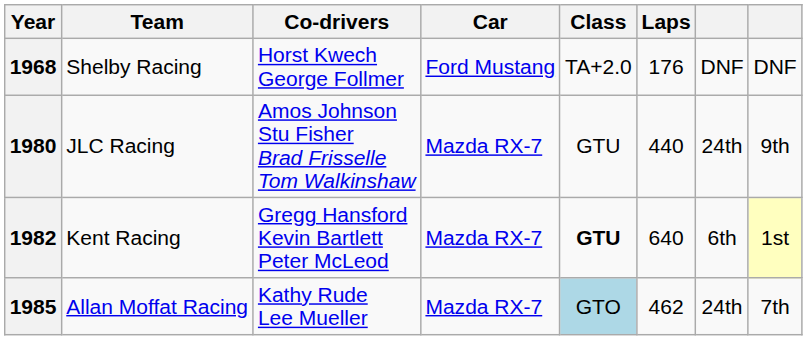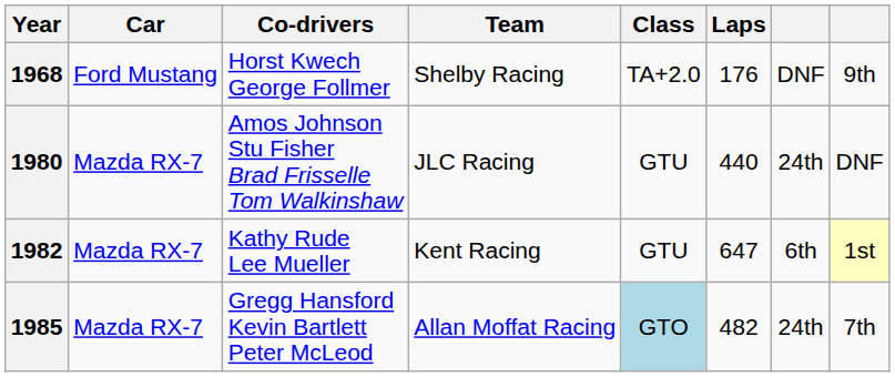 <table class="wikitable" style="text-align:center; font-size:90%">
 <tr>
 <th>Year</th>
+<th>Car</th>
+<th>Co-drivers</th>
 <th>Team</th>
-<th>Co-drivers</th>
-<th>Car</th>
 <th>Class</th>
 <th>Laps</th>
 <th></th>
 <th></th>
 </tr>
 <tr>
 <th>1968</th>
+<td align="left"><a href='#'>Ford Mustang</a></td>
+<td align="left"> <a href='#'>Horst Kwech</a><br> <a href='#'>George Follmer</a></td>
 <td align="left"> Shelby Racing</td>
-<td align="left"> <a href='#'>Horst Kwech</a><br> <a href='#'>George Follmer</a></td>
-<td align="left"><a href='#'>Ford Mustang</a></td>
 <td>TA+2.0</td>
 <td>176</td>
 <td>DNF</td>
+<td>9th</td>
+</tr>
+<tr>
+<th>1980</th>
+<td align="left"><a href='#'>Mazda RX-7</a></td>
+<td align="left"> <a href='#'>Amos Johnson</a><br> <a href='#'>Stu Fisher</a><br> <em><a href='#'>Brad Frisselle</a></em><br> <em><a href='#'>Tom Walkinshaw</a></em></td>
+<td align="left"> JLC Racing</td>
+<td>GTU</td>
+<td>440</td>
+<td>24th</td>
 <td>DNF</td>
 </tr>
 <tr>
-<th>1980</th>
-<td align="left"> JLC Racing</td>
-<td align="left"> <a href='#'>Amos Johnson</a><br> <a href='#'>Stu Fisher</a><br> <em><a href='#'>Brad Frisselle</a></em><br> <em><a href='#'>Tom Walkinshaw</a></em></td>
+<th>1982</th>
 <td align="left"><a href='#'>Mazda RX-7</a></td>
+<td align="left"> <a href='#'>Kathy Rude</a><br> <a href='#'>Lee Mueller</a></td>
+<td align="left"> Kent Racing</td>
 <td>GTU</td>
-<td>440</td>
-<td>24th</td>
-<td>9th</td>
-</tr>
-<tr>
-<th>1982</th>
-<td align="left"> Kent Racing</td>
-<td align="left"> <a href='#'>Gregg Hansford</a><br> <a href='#'>Kevin Bartlett</a><br> <a href='#'>Peter McLeod</a></td>
-<td align="left"><a href='#'>Mazda RX-7</a></td>
-<td><strong>GTU</strong></td>
-<td>640</td>
+<td>647</td>
 <td>6th</td>
 <td style="background:#ffffbf;">1st</td>
 </tr>
 <tr>
 <th>1985</th>
+<td align="left"><a href='#'>Mazda RX-7</a></td>
+<td align="left"> <a href='#'>Gregg Hansford</a><br> <a href='#'>Kevin Bartlett</a><br> <a href='#'>Peter McLeod</a></td>
 <td align="left"> <a href='#'>Allan Moffat Racing</a></td>
-<td align="left"> <a href='#'>Kathy Rude</a><br> <a href='#'>Lee Mueller</a></td>
-<td align="left"><a href='#'>Mazda RX-7</a></td>
 <td style="background: lightblue;">GTO</td>
-<td>462</td>
+<td>482</td>
 <td>24th</td>
 <td>7th</td>
 </tr>
 </table>
